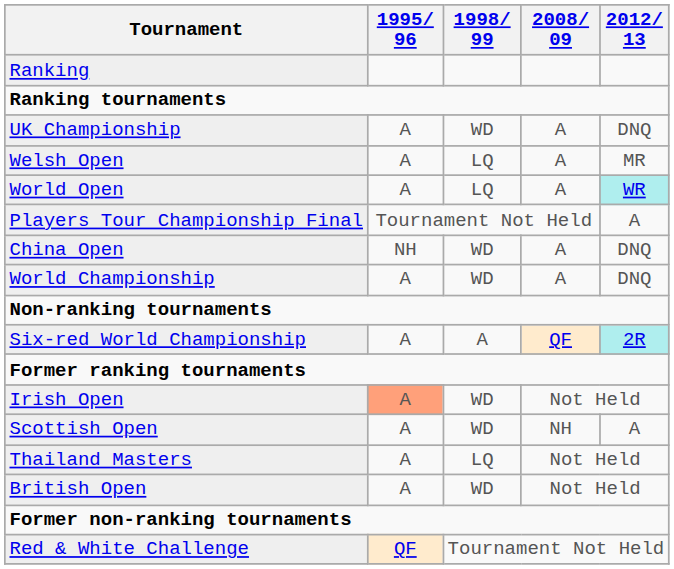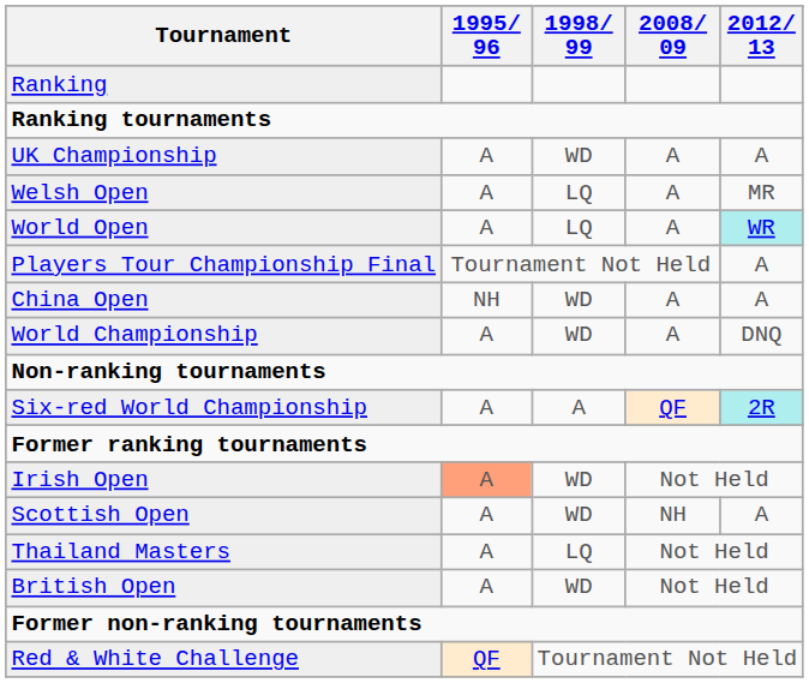 <table class="wikitable" style="font-size:85%;">
 <tr>
 <th>Tournament</th>
 <th><a href='#'>1995/<br>96</a></th>
 <th><a href='#'>1998/<br>99</a></th>
 <th><a href='#'>2008/<br>09</a></th>
 <th><a href='#'>2012/<br>13</a></th>
 </tr>
 <tr>
 <td style="background:#EFEFEF;"><a href='#'>Ranking</a></td>
 <td align="center"></td>
 <td align="center"></td>
 <td align="center"></td>
 <td align="center"></td>
 </tr>
 <tr>
 <td colspan="10"><strong>Ranking tournaments</strong></td>
 </tr>
 <tr>
 <td style="background:#EFEFEF;"><a href='#'>UK Championship</a></td>
 <td align="center" style="color:#555555;">A</td>
 <td align="center" style="color:#555555;">WD</td>
 <td align="center" style="color:#555555;">A</td>
-<td align="center" style="color:#555555;">DNQ</td>
+<td align="center" style="color:#555555;">A</td>
 </tr>
 <tr>
 <td style="background:#EFEFEF;"><a href='#'>Welsh Open</a></td>
 <td align="center" style="color:#555555;">A</td>
 <td align="center" style="color:#555555;">LQ</td>
 <td align="center" style="color:#555555;">A</td>
 <td align="center" style="color:#555555;">MR</td>
 </tr>
 <tr>
 <td style="background:#EFEFEF;"><a href='#'>World Open</a></td>
 <td align="center" style="color:#555555;">A</td>
 <td align="center" style="color:#555555;">LQ</td>
 <td align="center" style="color:#555555;">A</td>
 <td align="center" style="background:#afeeee;"><a href='#'>WR</a></td>
 </tr>
 <tr>
 <td style="background:#EFEFEF;"><a href='#'>Players Tour Championship Final</a></td>
 <td align="center" colspan="3" style="color:#555555;">Tournament Not Held</td>
 <td align="center" style="color:#555555;">A</td>
 </tr>
 <tr>
 <td style="background:#EFEFEF;"><a href='#'>China Open</a></td>
 <td align="center" style="color:#555555;">NH</td>
 <td align="center" style="color:#555555;">WD</td>
 <td align="center" style="color:#555555;">A</td>
-<td align="center" style="color:#555555;">DNQ</td>
+<td align="center" style="color:#555555;">A</td>
 </tr>
 <tr>
 <td style="background:#EFEFEF;"><a href='#'>World Championship</a></td>
 <td align="center" style="color:#555555;">A</td>
 <td align="center" style="color:#555555;">WD</td>
 <td align="center" style="color:#555555;">A</td>
 <td align="center" style="color:#555555;">DNQ</td>
 </tr>
 <tr>
 <td colspan="10"><strong>Non-ranking tournaments</strong></td>
 </tr>
 <tr>
 <td style="background:#EFEFEF;"><a href='#'>Six-red World Championship</a></td>
 <td align="center" style="color:#555555;">A</td>
 <td align="center" style="color:#555555;">A</td>
 <td align="center" style="background:#ffebcd;"><a href='#'>QF</a></td>
 <td align="center" style="background:#afeeee;"><a href='#'>2R</a></td>
 </tr>
 <tr>
 <td colspan="10"><strong>Former ranking tournaments</strong></td>
 </tr>
 <tr>
 <td style="background:#EFEFEF;"><a href='#'>Irish Open</a></td>
 <td align="center" style="background: lightsalmon; color:#555555;">A</td>
 <td align="center" style="color:#555555;">WD</td>
 <td align="center" colspan="10" style="color:#555555;">Not Held</td>
 </tr>
 <tr>
 <td style="background:#EFEFEF;"><a href='#'>Scottish Open</a></td>
 <td align="center" style="color:#555555;">A</td>
 <td align="center" style="color:#555555;">WD</td>
 <td align="center" style="color:#555555;">NH</td>
 <td align="center" style="color:#555555;">A</td>
 </tr>
 <tr>
 <td style="background:#EFEFEF;"><a href='#'>Thailand Masters</a></td>
 <td align="center" style="color:#555555;">A</td>
 <td align="center" style="color:#555555;">LQ</td>
 <td align="center" colspan="10" style="color:#555555;">Not Held</td>
 </tr>
 <tr>
 <td style="background:#EFEFEF;"><a href='#'>British Open</a></td>
 <td align="center" style="color:#555555;">A</td>
 <td align="center" style="color:#555555;">WD</td>
 <td align="center" colspan="10" style="color:#555555;">Not Held</td>
 </tr>
 <tr>
 <td colspan="10"><strong>Former non-ranking tournaments</strong></td>
 </tr>
 <tr>
 <td style="background:#EFEFEF;"><a href='#'>Red & White Challenge</a></td>
 <td align="center" style="background:#ffebcd;"><a href='#'>QF</a></td>
 <td align="center" colspan="10" style="color:#555555;">Tournament Not Held</td>
 </tr>
 </table>
